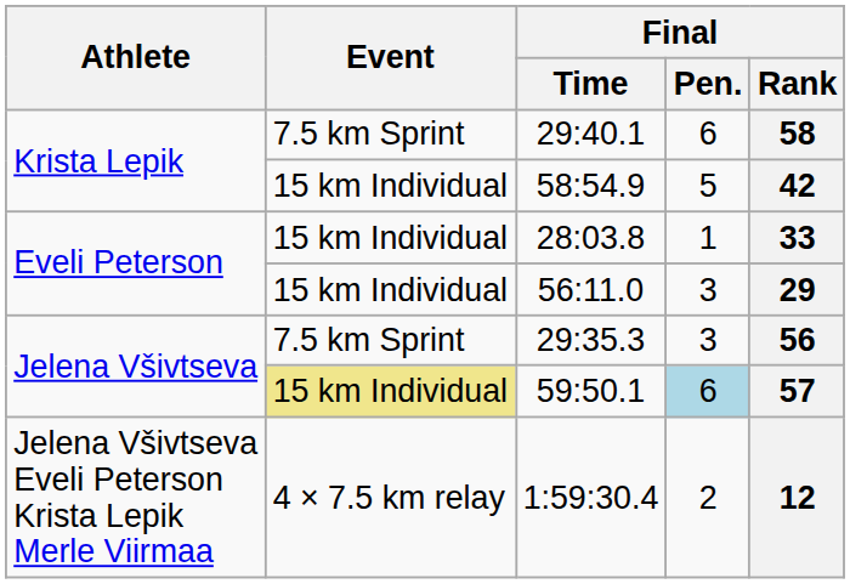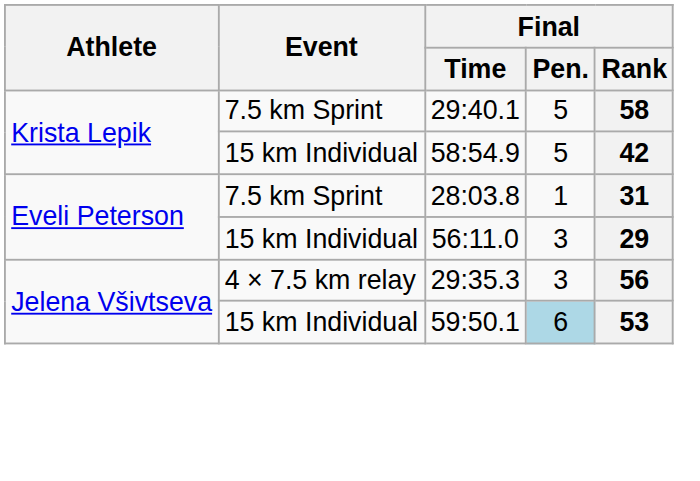 <table class="wikitable" style="font-size:90%">
 <tr>
 <th rowspan="2">Athlete</th>
 <th rowspan="2">Event</th>
 <th colspan="3">Final</th>
 </tr>
 <tr>
 <th>Time</th>
 <th>Pen.</th>
 <th>Rank</th>
 </tr>
 <tr>
 <td rowspan=2><a href='#'>Krista Lepik</a></td>
 <td>7.5 km Sprint</td>
 <td align="center">29:40.1</td>
-<td align="center">6</td>
+<td align="center">5</td>
 <th align="center">58</th>
 </tr>
 <tr>
 <td>15 km Individual</td>
 <td align="center">58:54.9</td>
 <td align="center">5</td>
 <th align="center">42</th>
 </tr>
 <tr>
 <td rowspan=2><a href='#'>Eveli Peterson</a></td>
-<td>15 km Individual</td>
+<td>7.5 km Sprint</td>
 <td align="center">28:03.8</td>
 <td align="center">1</td>
-<th align="center">33</th>
+<th align="center">31</th>
 </tr>
 <tr>
 <td>15 km Individual</td>
 <td align="center">56:11.0</td>
 <td align="center">3</td>
 <th align="center">29</th>
 </tr>
 <tr>
 <td rowspan=2><a href='#'>Jelena Všivtseva</a></td>
-<td>7.5 km Sprint</td>
+<td>4 × 7.5 km relay</td>
 <td align="center">29:35.3</td>
 <td align="center">3</td>
 <th align="center">56</th>
 </tr>
 <tr>
-<td style="background: khaki;">15 km Individual</td>
+<td>15 km Individual</td>
 <td align="center">59:50.1</td>
 <td align="center" style="background: lightblue;">6</td>
-<th align="center">57</th>
-</tr>
-<tr>
-<td>Jelena Všivtseva<br>Eveli Peterson<br>Krista Lepik<br><a href='#'>Merle Viirmaa</a></td>
-<td>4 × 7.5 km relay</td>
-<td align="center">1:59:30.4</td>
-<td align="center">2</td>
-<th align="center">12</th>
+<th align="center">53</th>
 </tr>
 </table>
